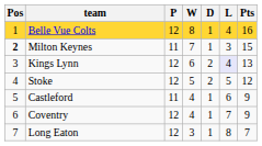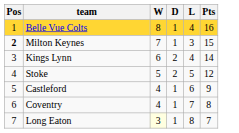 <table class="wikitable" style="font-size: 100%">
 <tr>
 <th width=20>Pos</th>
 <th width=200>team</th>
-<th width=20>P</th>
 <th width=20>W</th>
 <th width=20>D</th>
 <th width=20>L</th>
 <th width=20>Pts</th>
 </tr>
 <tr align=center style="background: #FFD633;">
 <td>1</td>
 <td align="left"><a href='#'>Belle Vue Colts</a></td>
-<td>12</td>
 <td>8</td>
 <td>1</td>
 <td>4</td>
 <td>16</td>
 </tr>
 <tr align=center>
 <td><strong>2</strong></td>
 <td align="left">Milton Keynes</td>
-<td>11</td>
 <td>7</td>
 <td>1</td>
 <td>3</td>
 <td>15</td>
 </tr>
 <tr align=center>
 <td>3</td>
 <td align="left">Kings Lynn</td>
-<td>12</td>
 <td>6</td>
 <td>2</td>
-<td style="background: lavender;">4</td>
-<td>13</td>
+<td>4</td>
+<td>14</td>
 </tr>
 <tr align=center>
 <td>4</td>
 <td align="left">Stoke</td>
-<td>12</td>
 <td>5</td>
 <td>2</td>
 <td>5</td>
 <td>12</td>
 </tr>
 <tr align=center>
 <td>5</td>
 <td align="left">Castleford</td>
-<td>11</td>
 <td>4</td>
 <td>1</td>
 <td>6</td>
 <td>9</td>
 </tr>
 <tr align=center>
 <td>6</td>
 <td align="left">Coventry</td>
-<td>12</td>
 <td>4</td>
 <td>1</td>
 <td>7</td>
-<td>9</td>
+<td>8</td>
 </tr>
 <tr align=center>
 <td>7</td>
 <td align="left">Long Eaton</td>
-<td>12</td>
-<td>3</td>
+<td style="background: lightyellow;">3</td>
 <td>1</td>
 <td>8</td>
 <td>7</td>
 </tr>
 </table>
